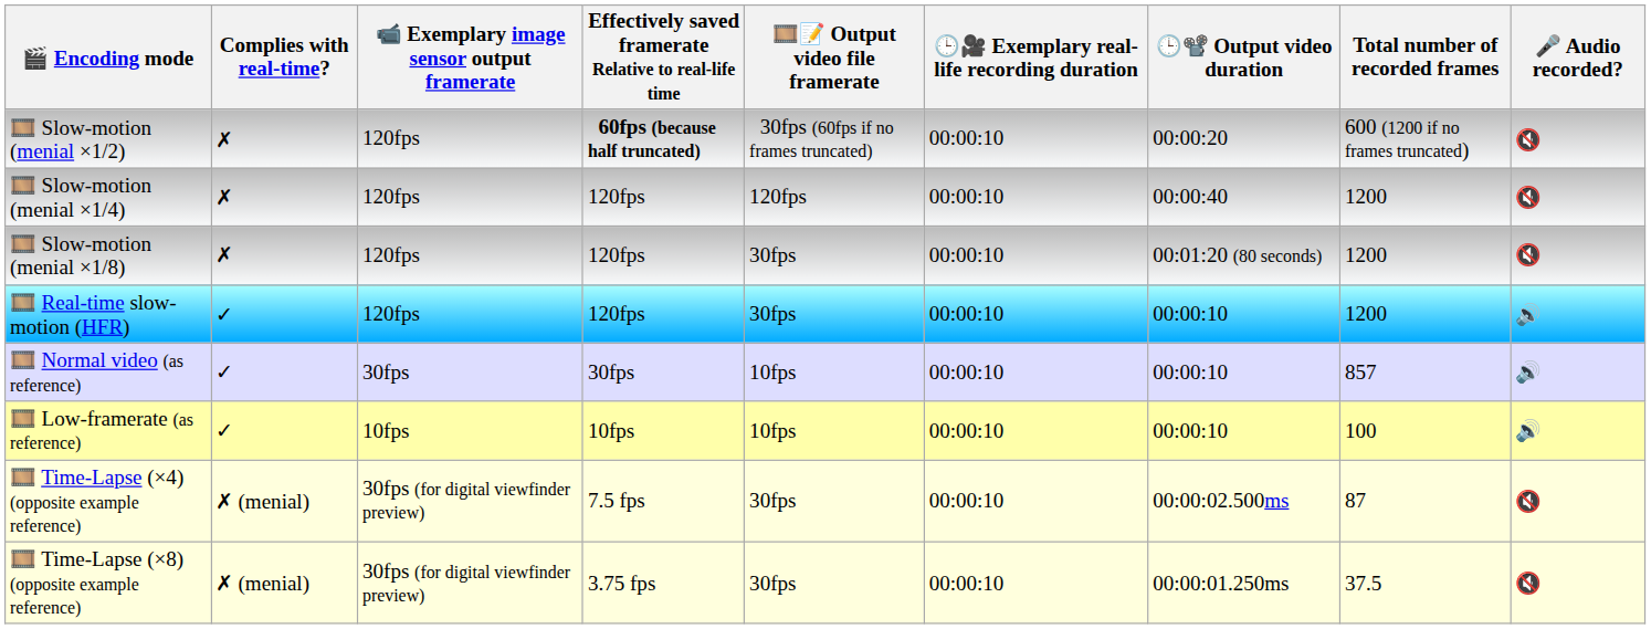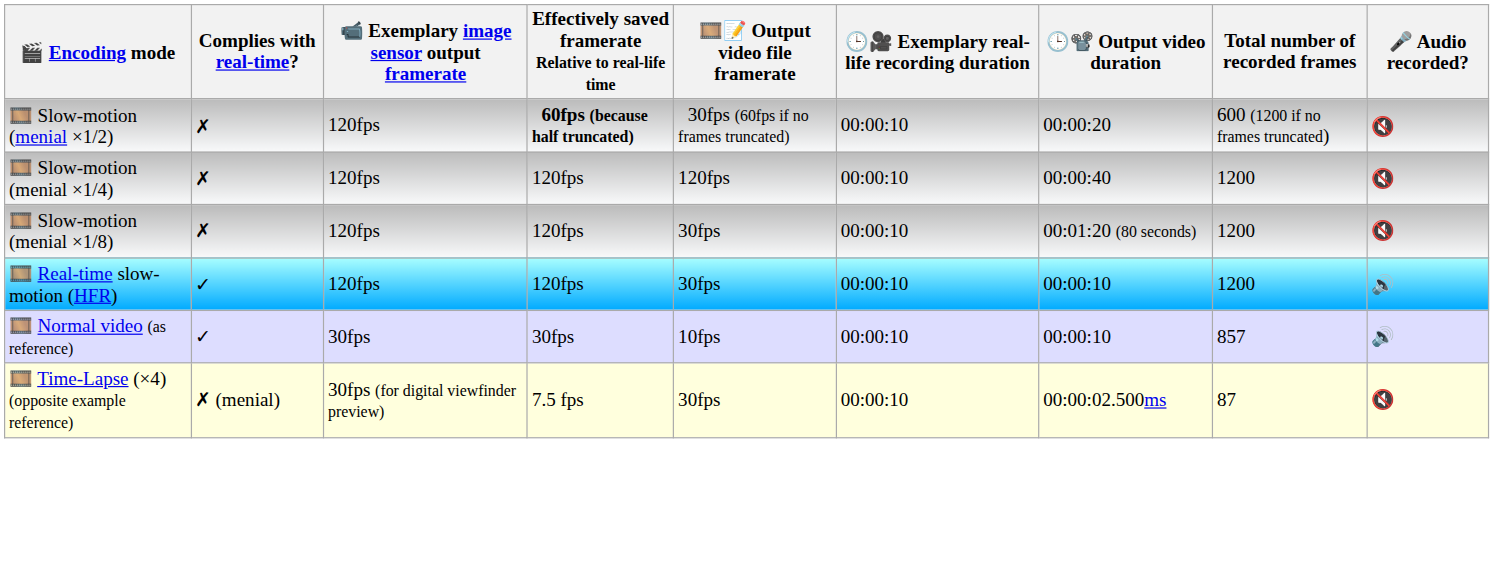 <table class="wikitable sortable">
 <tr 📽️>
 <th>🎬 <a href='#'>Encoding</a> mode</th>
 <th>Complies with <a href='#'>real-time</a>?</th>
 <th>📹 Exemplary <a href='#'>image sensor</a> output <a href='#'>framerate</a></th>
 <th>Effectively saved framerate<br><small>Relative to real-life time</small></th>
 <th>🎞️📝 Output video file framerate</th>
 <th>🕒🎥 Exemplary real-life recording duration</th>
 <th>🕒📽️ Output video duration</th>
 <th>Total number of recorded frames</th>
 <th>🎤 Audio recorded?</th>
 </tr>
 <tr style="background:linear-gradient(to bottom,#bbb,#f8f9fa);">
 <td>🎞️ Slow-motion  (<a href='#'>menial</a> ×1/2)</td>
 <td>✗</td>
 <td>120fps</td>
 <td><strong>  60fps <small>(because half truncated)</small></strong></td>
 <td>  30fps <small>(60fps if no frames truncated)</small></td>
 <td>00:00:10</td>
 <td>00:00:20</td>
 <td>600 <small>(1200 if no frames truncated</small>)</td>
 <td> 🔇</td>
 </tr>
 <tr style="background:linear-gradient(to bottom,#bbb,#f8f9fa);">
 <td>🎞️ Slow-motion  (menial ×1/4)</td>
 <td>✗</td>
 <td>120fps</td>
 <td>120fps</td>
 <td>120fps</td>
 <td>00:00:10</td>
 <td>00:00:40</td>
 <td>1200</td>
 <td> 🔇</td>
 </tr>
 <tr style="background:linear-gradient(to bottom,#bbb,#f8f9fa);">
 <td>🎞️ Slow-motion  (menial ×1/8)</td>
 <td>✗</td>
 <td>120fps</td>
 <td>120fps</td>
 <td>30fps</td>
 <td>00:00:10</td>
 <td>00:01:20 <small>(80 seconds)</small></td>
 <td>1200</td>
 <td> 🔇</td>
 </tr>
 <tr style="background:linear-gradient(to bottom,#AFF,#0AF);">
 <td>🎞️ <a href='#'>Real-time</a> slow-motion  (<a href='#'>HFR</a>)</td>
 <td>✓</td>
 <td>120fps</td>
 <td>120fps</td>
 <td>30fps</td>
 <td>00:00:10</td>
 <td>00:00:10</td>
 <td>1200</td>
 <td> 🔊</td>
 </tr>
 <tr style="background:#ddf;">
 <td>🎞️ <a href='#'>Normal video</a> <small>(as reference)</small></td>
 <td>✓</td>
 <td>30fps</td>
 <td>30fps</td>
 <td>10fps</td>
 <td>00:00:10</td>
 <td>00:00:10</td>
 <td>857</td>
 <td> 🔊</td>
 </tr>
-<tr style="background:#ffa;">
-<td>🎞️ Low-framerate <small>(as reference)</small></td>
-<td>✓</td>
-<td>10fps</td>
-<td>10fps</td>
-<td>10fps</td>
-<td>00:00:10</td>
-<td>00:00:10</td>
-<td>100</td>
-<td> 🔊</td>
-</tr>
 <tr style="background:#ffd;">
 <td>🎞️ <a href='#'>Time-Lapse</a> (×4) <small>(opposite example reference)</small></td>
 <td>✗ (menial)</td>
 <td>30fps <small>(for digital viewfinder preview)</small></td>
 <td>7.5 fps</td>
 <td>30fps</td>
 <td>00:00:10</td>
 <td>00:00:02.500<a href='#'>ms</a></td>
 <td>87</td>
 <td> 🔇</td>
 </tr>
-<tr style="background:#ffd;">
-<td>🎞️ Time-Lapse (×8) <small>(opposite example reference)</small></td>
-<td>✗ (menial)</td>
-<td>30fps <small>(for digital viewfinder preview)</small></td>
-<td>3.75 fps</td>
-<td>30fps</td>
-<td>00:00:10</td>
-<td>00:00:01.250ms</td>
-<td>37.5</td>
-<td> 🔇</td>
-</tr>
 </table>
